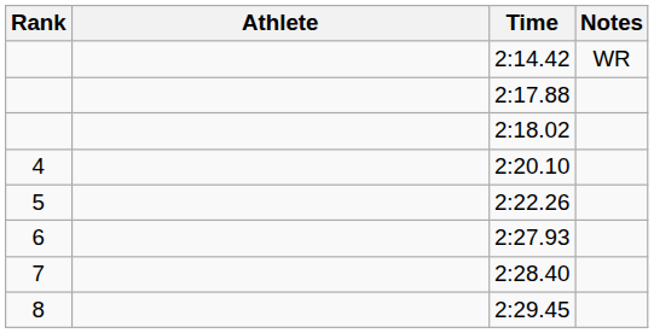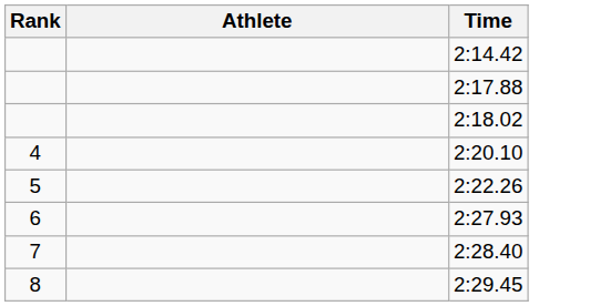 <table class="wikitable" style="text-align:center">
 <tr>
 <th>Rank</th>
 <th Style="width:18em">Athlete</th>
 <th>Time</th>
-<th>Notes</th>
 </tr>
 <tr>
 <td></td>
 <td style="text-align:left"></td>
 <td>2:14.42</td>
-<td>WR</td>
 </tr>
 <tr>
 <td></td>
 <td style="text-align:left"></td>
 <td>2:17.88</td>
-<td></td>
 </tr>
 <tr>
 <td></td>
 <td style="text-align:left"></td>
 <td>2:18.02</td>
-<td></td>
 </tr>
 <tr>
 <td>4</td>
 <td style="text-align:left"></td>
 <td>2:20.10</td>
-<td></td>
 </tr>
 <tr>
 <td>5</td>
 <td style="text-align:left"></td>
 <td>2:22.26</td>
-<td></td>
 </tr>
 <tr>
 <td>6</td>
 <td style="text-align:left"></td>
 <td>2:27.93</td>
-<td></td>
 </tr>
 <tr>
 <td>7</td>
 <td style="text-align:left"></td>
 <td>2:28.40</td>
-<td></td>
 </tr>
 <tr>
 <td>8</td>
 <td style="text-align:left"></td>
 <td>2:29.45</td>
-<td></td>
 </tr>
 </table>
